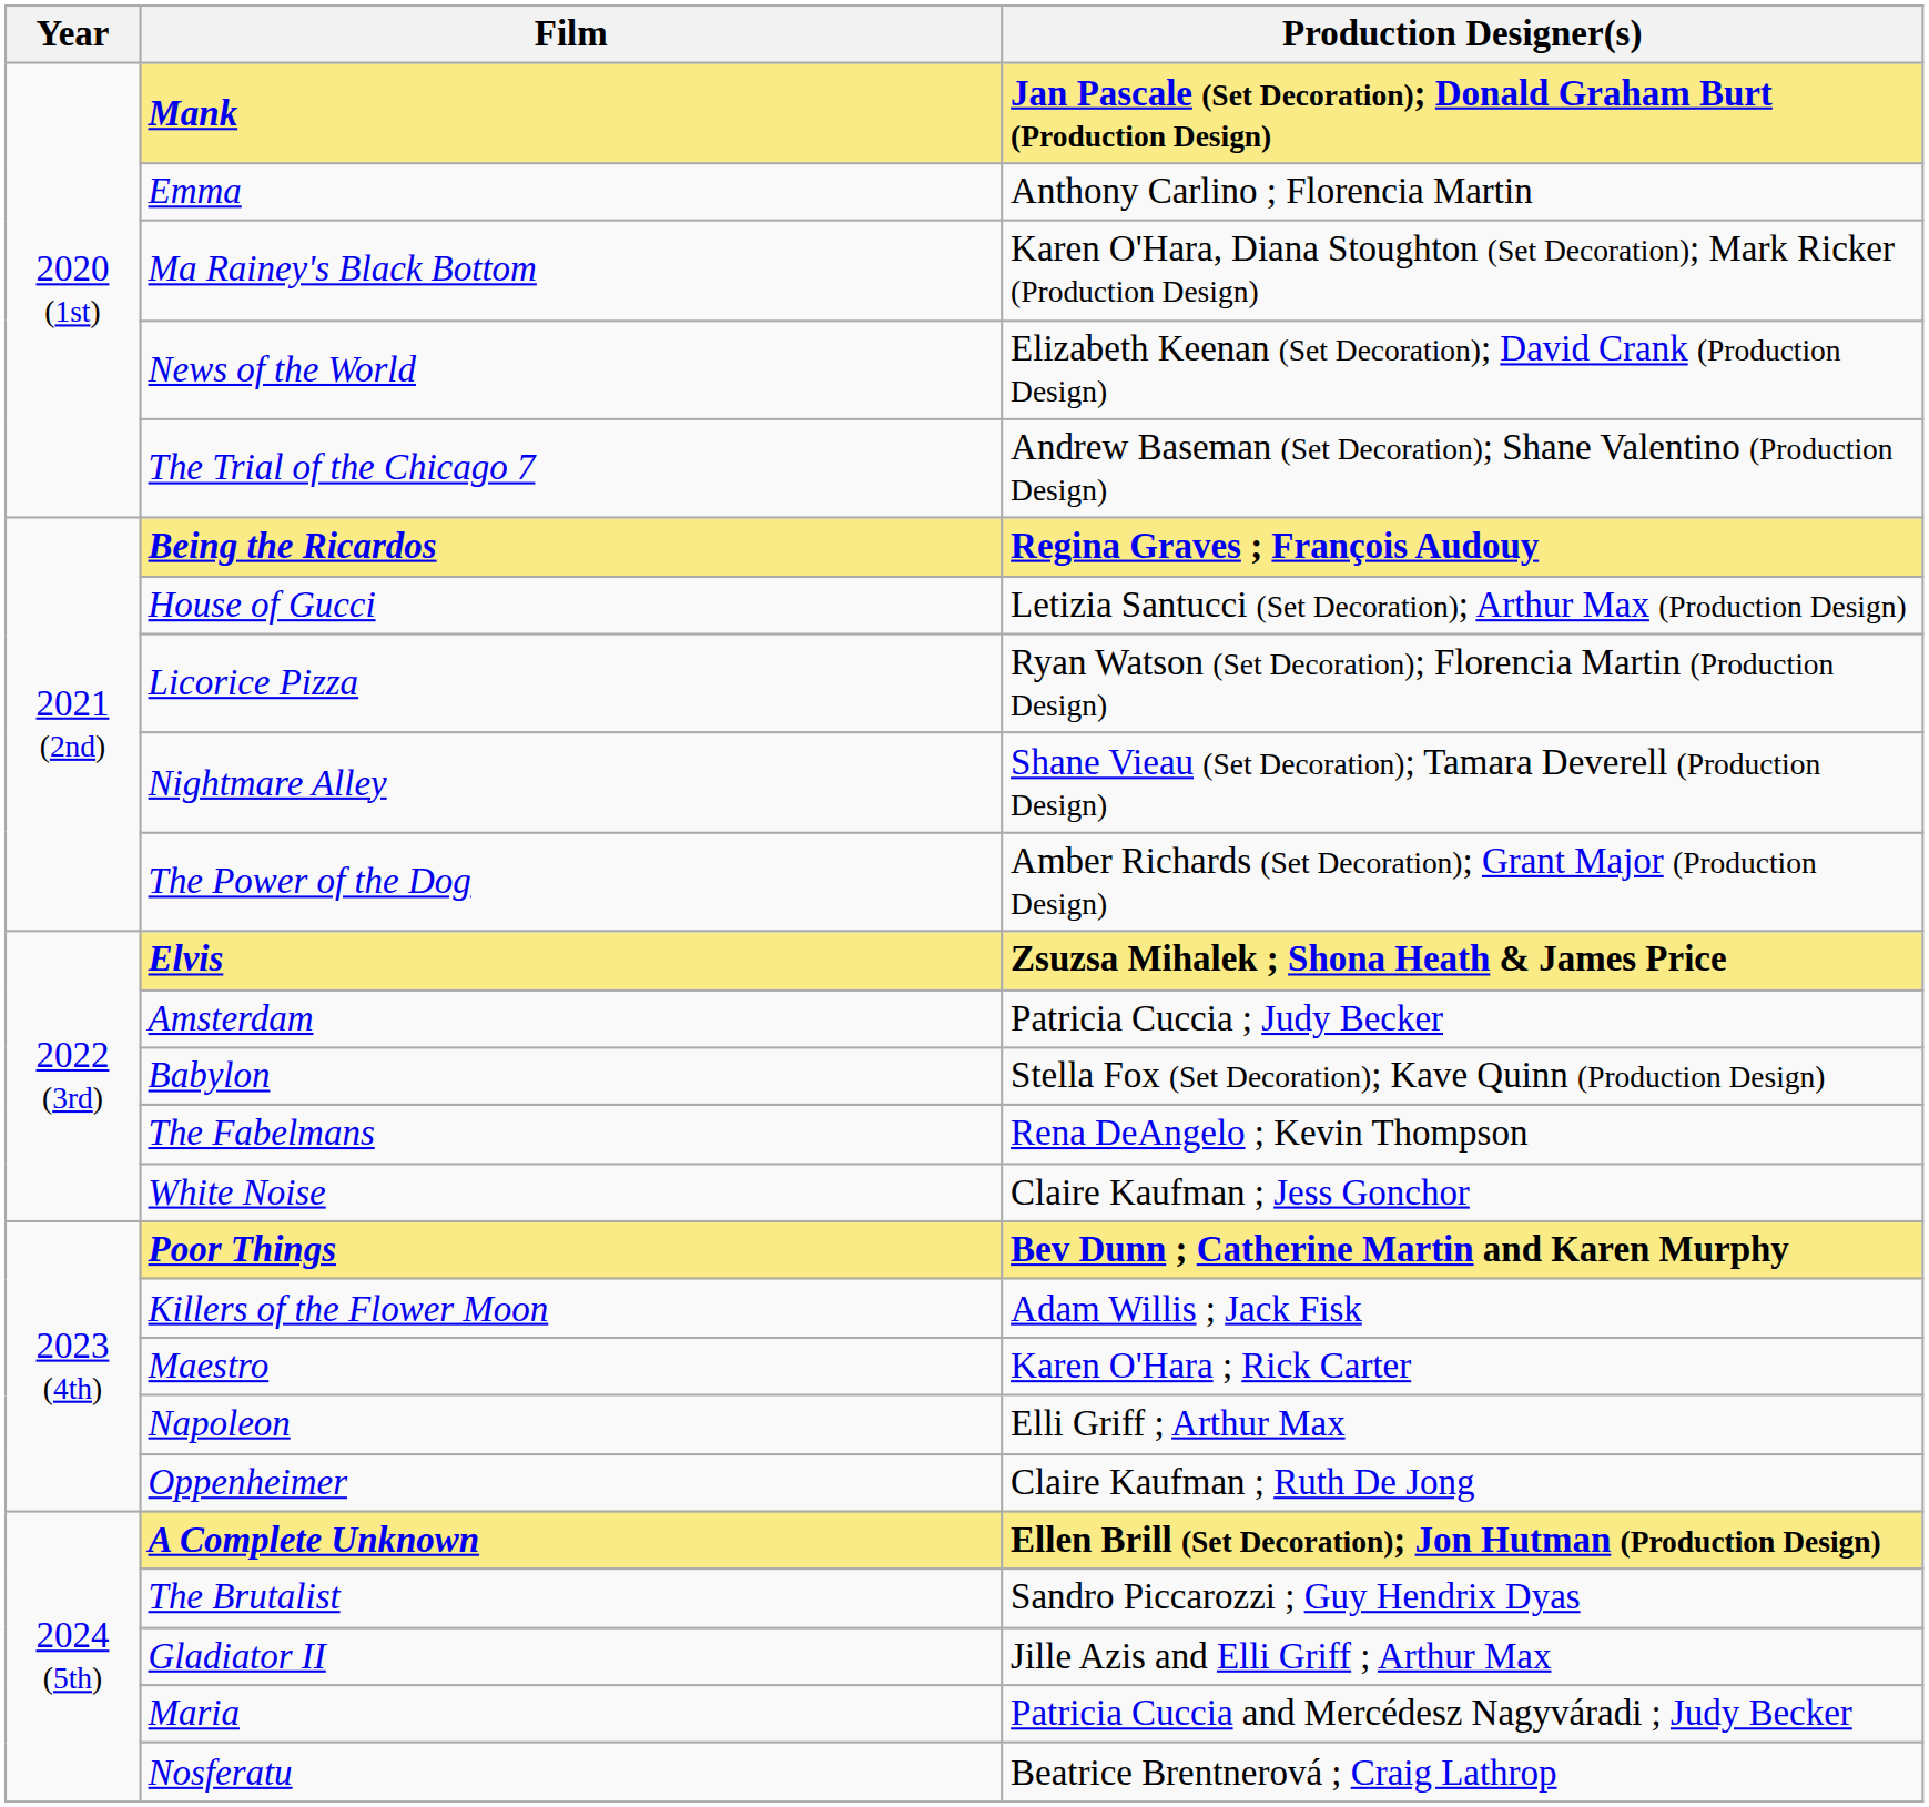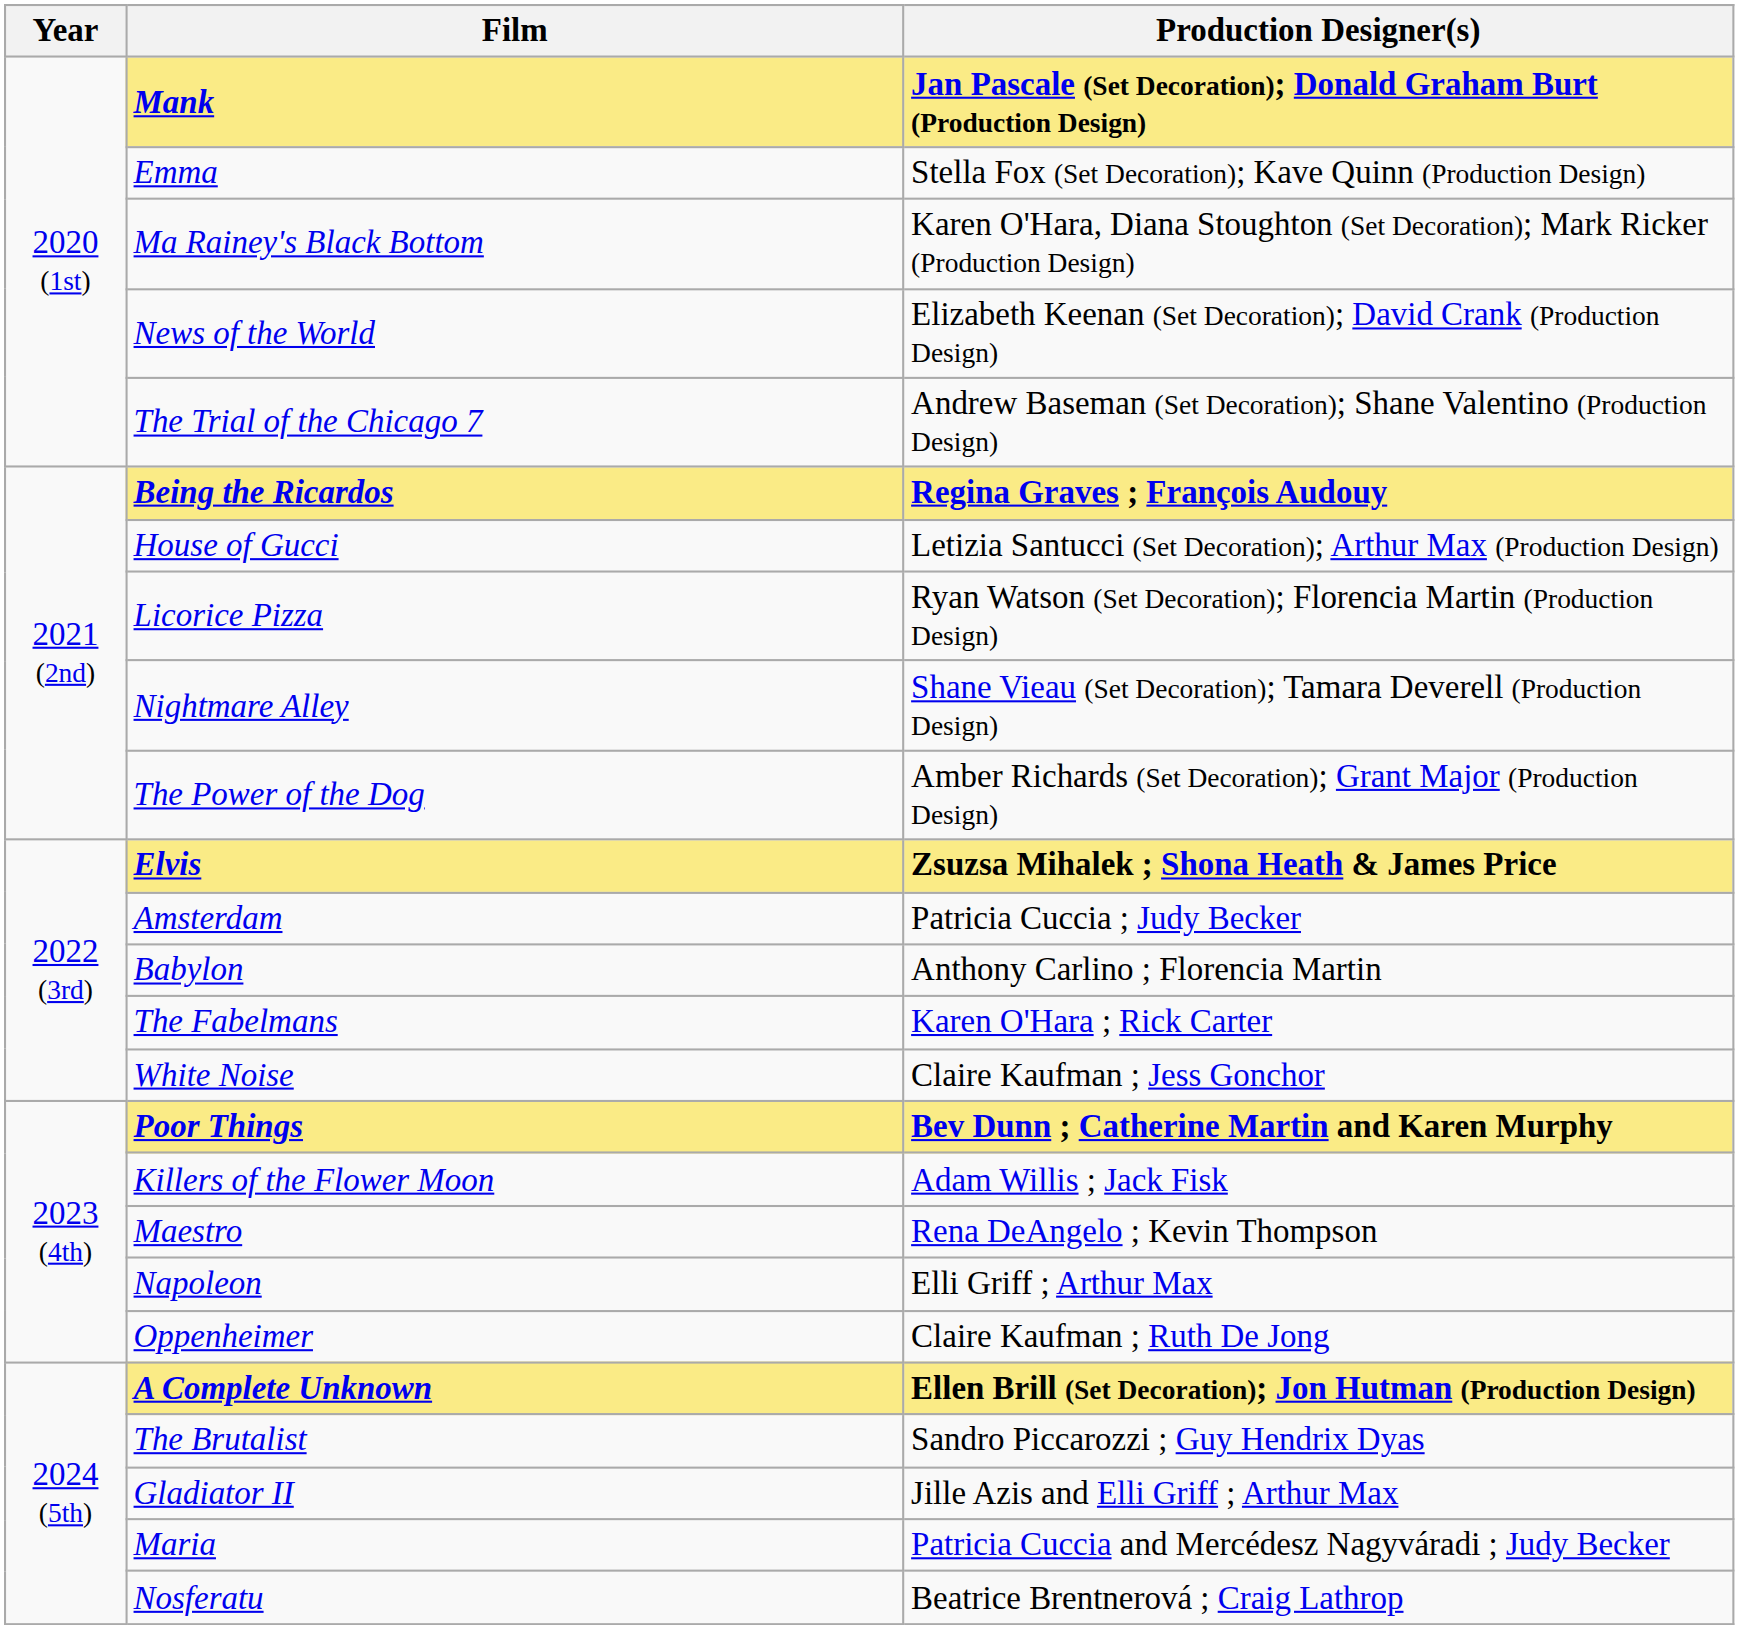 <table class="wikitable" width="95%" cellpadding="5">
 <tr>
 <th width="7%">Year</th>
 <th width="45%">Film</th>
 <th width="50%">Production Designer(s)</th>
 </tr>
 <tr>
 <td rowspan="5" style="text-align:center;"><a href='#'>2020</a><br><small>(<a href='#'>1st</a>)</small><br></td>
 <td style="background:#FAEB86;"><strong><em><a href='#'>Mank</a></em></strong></td>
 <td style="background:#FAEB86;"><strong><a href='#'>Jan Pascale</a> <small>(Set Decoration)</small>; <a href='#'>Donald Graham Burt</a> <small>(Production Design)</small></strong></td>
 </tr>
 <tr>
 <td><em><a href='#'>Emma</a></em></td>
-<td>Anthony Carlino ; Florencia Martin </td>
+<td>Stella Fox <small>(Set Decoration)</small>; Kave Quinn <small>(Production Design)</small></td>
 </tr>
 <tr>
 <td><em><a href='#'>Ma Rainey's Black Bottom</a></em></td>
 <td>Karen O'Hara, Diana Stoughton <small>(Set Decoration)</small>; Mark Ricker <small>(Production Design)</small></td>
 </tr>
 <tr>
 <td><em><a href='#'>News of the World</a></em></td>
 <td>Elizabeth Keenan <small>(Set Decoration)</small>; <a href='#'>David Crank</a> <small>(Production Design)</small></td>
 </tr>
 <tr>
 <td><em><a href='#'>The Trial of the Chicago 7</a></em></td>
 <td>Andrew Baseman <small>(Set Decoration)</small>; Shane Valentino <small>(Production Design)</small></td>
 </tr>
 <tr>
 <td rowspan="5" style="text-align:center;"><a href='#'>2021</a><br><small>(<a href='#'>2nd</a>)</small><br></td>
 <td style="background:#FAEB86;"><strong><em><a href='#'>Being the Ricardos</a></em></strong></td>
 <td style="background:#FAEB86;"><strong><a href='#'>Regina Graves</a> ; <a href='#'>François Audouy</a> </strong></td>
 </tr>
 <tr>
 <td><em><a href='#'>House of Gucci</a></em></td>
 <td>Letizia Santucci <small>(Set Decoration)</small>; <a href='#'>Arthur Max</a> <small>(Production Design)</small></td>
 </tr>
 <tr>
 <td><em><a href='#'>Licorice Pizza</a></em></td>
 <td>Ryan Watson <small>(Set Decoration)</small>; Florencia Martin <small>(Production Design)</small></td>
 </tr>
 <tr>
 <td><em><a href='#'>Nightmare Alley</a></em></td>
 <td><a href='#'>Shane Vieau</a> <small>(Set Decoration)</small>; Tamara Deverell <small>(Production Design)</small></td>
 </tr>
 <tr>
 <td><em><a href='#'>The Power of the Dog</a></em></td>
 <td>Amber Richards <small>(Set Decoration)</small>; <a href='#'>Grant Major</a> <small>(Production Design)</small></td>
 </tr>
 <tr>
 <td rowspan="5" style="text-align:center;"><a href='#'>2022</a><br><small>(<a href='#'>3rd</a>)</small><br></td>
 <td style="background:#FAEB86;"><strong><em><a href='#'>Elvis</a></em></strong></td>
 <td style="background:#FAEB86;"><strong>Zsuzsa Mihalek ; <a href='#'>Shona Heath</a> & James Price </strong></td>
 </tr>
 <tr>
 <td><em><a href='#'>Amsterdam</a></em></td>
 <td>Patricia Cuccia ; <a href='#'>Judy Becker</a> </td>
 </tr>
 <tr>
 <td><em><a href='#'>Babylon</a></em></td>
-<td>Stella Fox <small>(Set Decoration)</small>; Kave Quinn <small>(Production Design)</small></td>
+<td>Anthony Carlino ; Florencia Martin </td>
 </tr>
 <tr>
 <td><em><a href='#'>The Fabelmans</a></em></td>
-<td><a href='#'>Rena DeAngelo</a> ; Kevin Thompson </td>
+<td><a href='#'>Karen O'Hara</a> ; <a href='#'>Rick Carter</a> </td>
 </tr>
 <tr>
 <td><em><a href='#'>White Noise</a></em></td>
 <td>Claire Kaufman ; <a href='#'>Jess Gonchor</a> </td>
 </tr>
 <tr>
 <td rowspan="5" style="text-align:center;"><a href='#'>2023</a><br><small>(<a href='#'>4th</a>)</small><br></td>
 <td style="background:#FAEB86;"><strong><em><a href='#'>Poor Things</a></em></strong></td>
 <td style="background:#FAEB86;"><strong><a href='#'>Bev Dunn</a> ; <a href='#'>Catherine Martin</a> and Karen Murphy </strong></td>
 </tr>
 <tr>
 <td><em><a href='#'>Killers of the Flower Moon</a></em></td>
 <td><a href='#'>Adam Willis</a> ; <a href='#'>Jack Fisk</a> </td>
 </tr>
 <tr>
 <td><em><a href='#'>Maestro</a></em></td>
-<td><a href='#'>Karen O'Hara</a> ; <a href='#'>Rick Carter</a> </td>
+<td><a href='#'>Rena DeAngelo</a> ; Kevin Thompson </td>
 </tr>
 <tr>
 <td><em><a href='#'>Napoleon</a></em></td>
 <td>Elli Griff ; <a href='#'>Arthur Max</a> </td>
 </tr>
 <tr>
 <td><em><a href='#'>Oppenheimer</a></em></td>
 <td>Claire Kaufman ; <a href='#'>Ruth De Jong</a> </td>
 </tr>
 <tr>
 <td rowspan="5" style="text-align:center;"><a href='#'>2024</a><br><small>(<a href='#'>5th</a>)</small><br></td>
 <td style="background:#FAEB86;"><strong><em><a href='#'>A Complete Unknown</a></em></strong></td>
 <td style="background:#FAEB86;"><strong>Ellen Brill <small>(Set Decoration)</small>; <a href='#'>Jon Hutman</a> <small>(Production Design)</small></strong></td>
 </tr>
 <tr>
 <td><em><a href='#'>The Brutalist</a></em></td>
 <td>Sandro Piccarozzi  ; <a href='#'>Guy Hendrix Dyas</a> </td>
 </tr>
 <tr>
 <td><em><a href='#'>Gladiator II</a></em></td>
 <td>Jille Azis and <a href='#'>Elli Griff</a> ; <a href='#'>Arthur Max</a> </td>
 </tr>
 <tr>
 <td><em><a href='#'>Maria</a></em></td>
 <td><a href='#'>Patricia Cuccia</a> and Mercédesz Nagyváradi ; <a href='#'>Judy Becker</a> </td>
 </tr>
 <tr>
 <td><em><a href='#'>Nosferatu</a></em></td>
 <td>Beatrice Brentnerová ; <a href='#'>Craig Lathrop</a> </td>
 </tr>
 </table>
